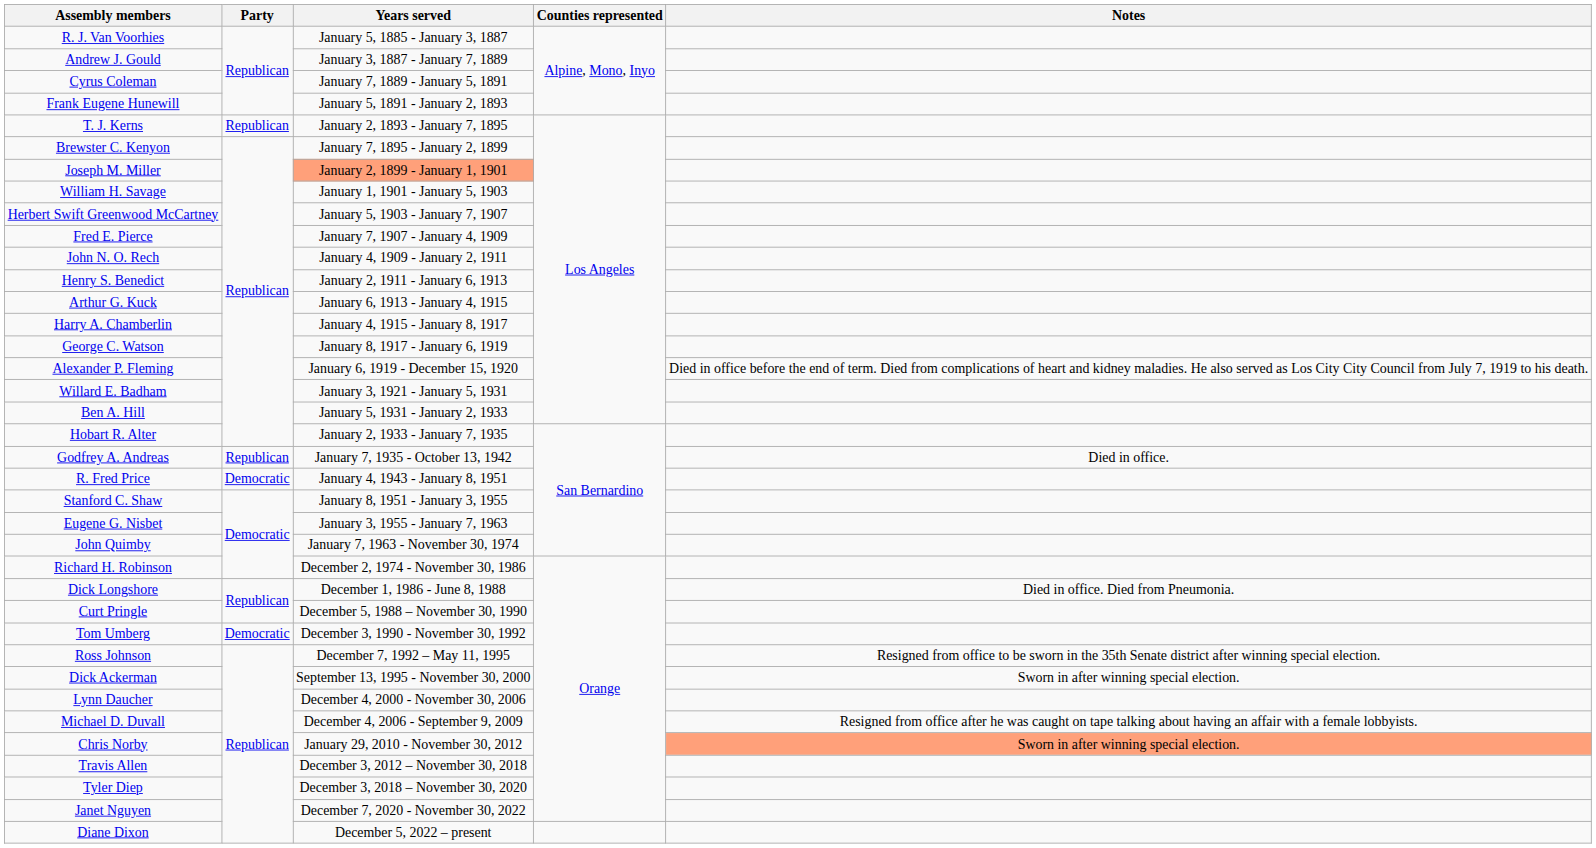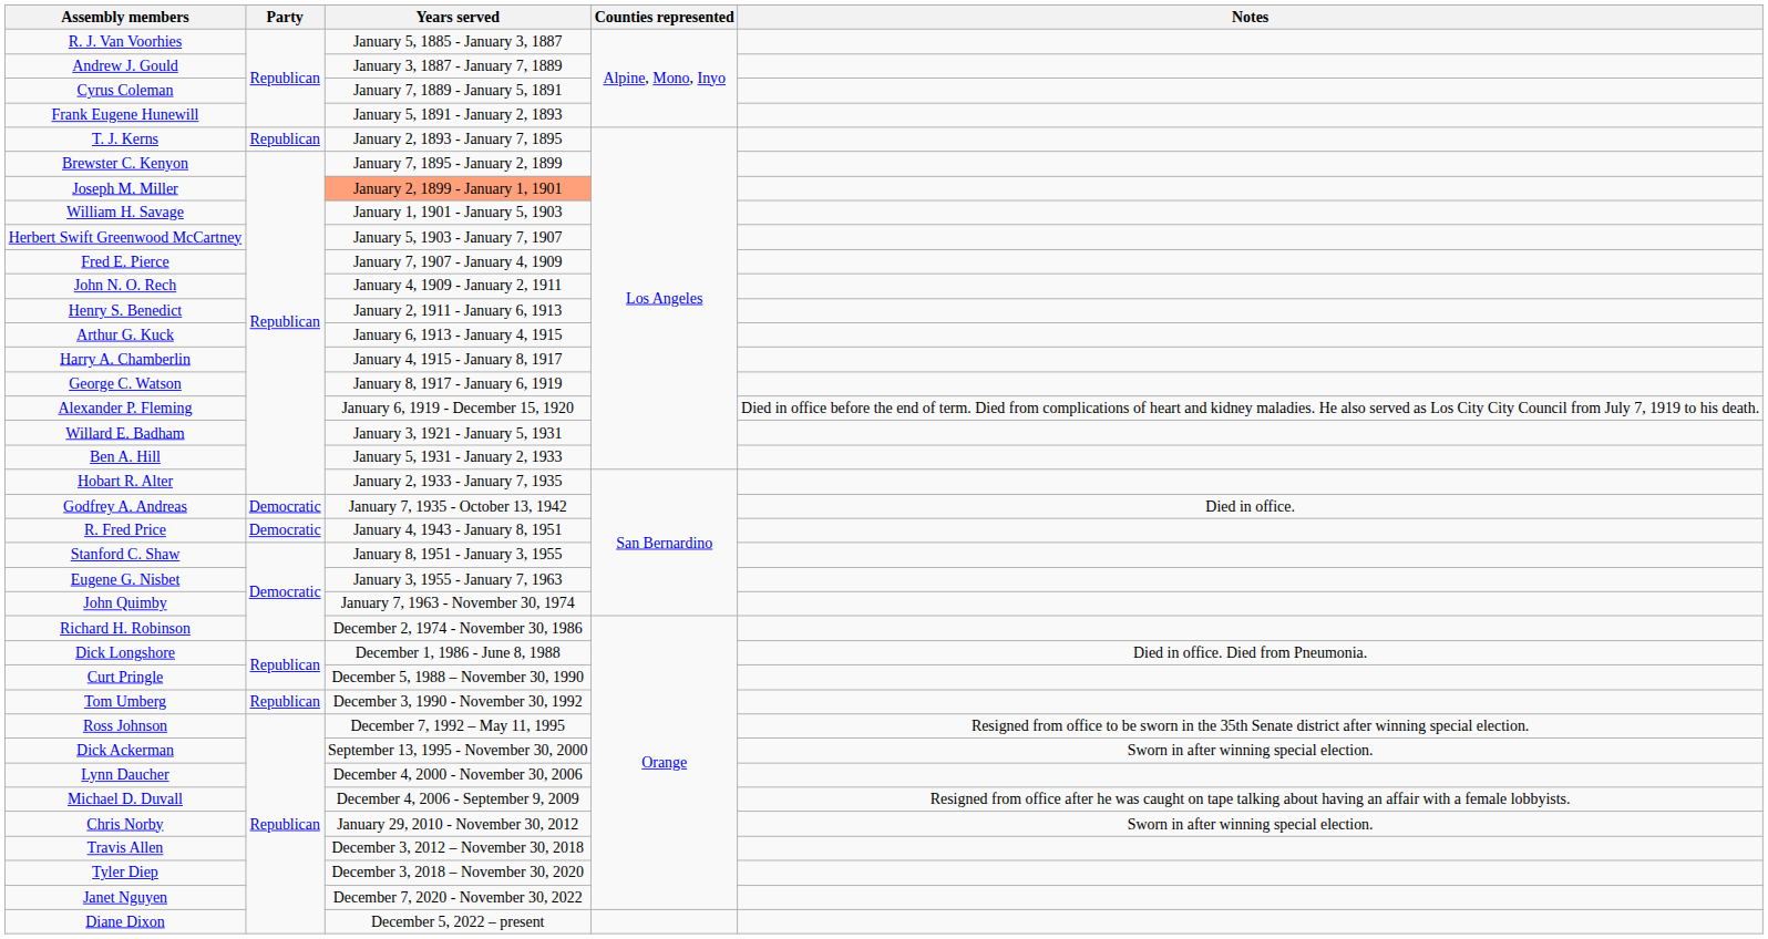 <table class=wikitable style="text-align:center">
 <tr>
 <th>Assembly members</th>
 <th>Party</th>
 <th>Years served</th>
 <th>Counties represented</th>
 <th>Notes</th>
 </tr>
 <tr>
 <td><a href='#'>R. J. Van Voorhies</a></td>
 <td rowspan=4 ><a href='#'>Republican</a></td>
 <td>January 5, 1885 - January 3, 1887</td>
 <td rowspan=4><a href='#'>Alpine</a>, <a href='#'>Mono</a>, <a href='#'>Inyo</a></td>
 <td></td>
 </tr>
 <tr>
 <td><a href='#'>Andrew J. Gould</a></td>
 <td>January 3, 1887 - January 7, 1889</td>
 <td></td>
 </tr>
 <tr>
 <td><a href='#'>Cyrus Coleman</a></td>
 <td>January 7, 1889 - January 5, 1891</td>
 <td></td>
 </tr>
 <tr>
 <td><a href='#'>Frank Eugene Hunewill</a></td>
 <td>January 5, 1891 - January 2, 1893</td>
 <td></td>
 </tr>
 <tr>
 <td><a href='#'>T. J. Kerns</a></td>
 <td><a href='#'>Republican</a></td>
 <td>January 2, 1893 - January 7, 1895</td>
 <td rowspan=14><a href='#'>Los Angeles</a></td>
 <td></td>
 </tr>
 <tr>
 <td><a href='#'>Brewster C. Kenyon</a></td>
 <td rowspan=14 ><a href='#'>Republican</a></td>
 <td>January 7, 1895 - January 2, 1899</td>
 <td></td>
 </tr>
 <tr>
 <td><a href='#'>Joseph M. Miller</a></td>
 <td style="background: lightsalmon;">January 2, 1899 - January 1, 1901</td>
 <td></td>
 </tr>
 <tr>
 <td><a href='#'>William H. Savage</a></td>
 <td>January 1, 1901 - January 5, 1903</td>
 <td></td>
 </tr>
 <tr>
 <td><a href='#'>Herbert Swift Greenwood McCartney</a></td>
 <td>January 5, 1903 - January 7, 1907</td>
 <td></td>
 </tr>
 <tr>
 <td><a href='#'>Fred E. Pierce</a></td>
 <td>January 7, 1907 - January 4, 1909</td>
 <td></td>
 </tr>
 <tr>
 <td><a href='#'>John N. O. Rech</a></td>
 <td>January 4, 1909 - January 2, 1911</td>
 <td></td>
 </tr>
 <tr>
 <td><a href='#'>Henry S. Benedict</a></td>
 <td>January 2, 1911 - January 6, 1913</td>
 <td></td>
 </tr>
 <tr>
 <td><a href='#'>Arthur G. Kuck</a></td>
 <td>January 6, 1913 - January 4, 1915</td>
 <td></td>
 </tr>
 <tr>
 <td><a href='#'>Harry A. Chamberlin</a></td>
 <td>January 4, 1915 - January 8, 1917</td>
 <td></td>
 </tr>
 <tr>
 <td><a href='#'>George C. Watson</a></td>
 <td>January 8, 1917 - January 6, 1919</td>
 <td></td>
 </tr>
 <tr>
 <td><a href='#'>Alexander P. Fleming</a></td>
 <td>January 6, 1919 - December 15, 1920</td>
 <td>Died in office before the end of term. Died from complications of heart and kidney maladies. He also served as Los City City Council from July 7, 1919 to his death.</td>
 </tr>
 <tr>
 <td><a href='#'>Willard E. Badham</a></td>
 <td>January 3, 1921 - January 5, 1931</td>
 <td></td>
 </tr>
 <tr>
 <td><a href='#'>Ben A. Hill</a></td>
 <td>January 5, 1931 - January 2, 1933</td>
 <td></td>
 </tr>
 <tr>
 <td><a href='#'>Hobart R. Alter</a></td>
 <td>January 2, 1933 - January 7, 1935</td>
 <td rowspan=6><a href='#'>San Bernardino</a></td>
 <td></td>
 </tr>
 <tr>
 <td><a href='#'>Godfrey A. Andreas</a></td>
-<td><a href='#'>Republican</a></td>
+<td><a href='#'>Democratic</a></td>
 <td>January 7, 1935 - October 13, 1942</td>
 <td>Died in office.</td>
 </tr>
 <tr>
 <td><a href='#'>R. Fred Price</a></td>
 <td><a href='#'>Democratic</a></td>
 <td>January 4, 1943 - January 8, 1951</td>
 <td></td>
 </tr>
 <tr>
 <td><a href='#'>Stanford C. Shaw</a></td>
 <td rowspan=4 ><a href='#'>Democratic</a></td>
 <td>January 8, 1951 - January 3, 1955</td>
 <td></td>
 </tr>
 <tr>
 <td><a href='#'>Eugene G. Nisbet</a></td>
 <td>January 3, 1955 - January 7, 1963</td>
 <td></td>
 </tr>
 <tr>
 <td><a href='#'>John Quimby</a></td>
 <td>January 7, 1963 - November 30, 1974</td>
 <td></td>
 </tr>
 <tr>
 <td><a href='#'>Richard H. Robinson</a></td>
 <td>December 2, 1974 - November 30, 1986</td>
 <td rowspan=12><a href='#'>Orange</a></td>
 <td></td>
 </tr>
 <tr>
 <td><a href='#'>Dick Longshore</a></td>
 <td rowspan=2 ><a href='#'>Republican</a></td>
 <td>December 1, 1986 - June 8, 1988</td>
 <td>Died in office. Died from Pneumonia.</td>
 </tr>
 <tr>
 <td><a href='#'>Curt Pringle</a></td>
 <td>December 5, 1988 – November 30, 1990</td>
 <td></td>
 </tr>
 <tr>
 <td><a href='#'>Tom Umberg</a></td>
-<td><a href='#'>Democratic</a></td>
+<td><a href='#'>Republican</a></td>
 <td>December 3, 1990 - November 30, 1992</td>
 <td></td>
 </tr>
 <tr>
 <td><a href='#'>Ross Johnson</a></td>
 <td rowspan=9 ><a href='#'>Republican</a></td>
 <td>December 7, 1992 – May 11, 1995</td>
 <td>Resigned from office to be sworn in the 35th Senate district after winning special election.</td>
 </tr>
 <tr>
 <td><a href='#'>Dick Ackerman</a></td>
 <td>September 13, 1995 - November 30, 2000</td>
 <td>Sworn in after winning special election.</td>
 </tr>
 <tr>
 <td><a href='#'>Lynn Daucher</a></td>
 <td>December 4, 2000 - November 30, 2006</td>
 <td></td>
 </tr>
 <tr>
 <td><a href='#'>Michael D. Duvall</a></td>
 <td>December 4, 2006 - September 9, 2009</td>
 <td>Resigned from office after he was caught on tape talking about having an affair with a female lobbyists.</td>
 </tr>
 <tr>
 <td><a href='#'>Chris Norby</a></td>
 <td>January 29, 2010 - November 30, 2012</td>
-<td style="background: lightsalmon;">Sworn in after winning special election.</td>
+<td>Sworn in after winning special election.</td>
 </tr>
 <tr>
 <td><a href='#'>Travis Allen</a></td>
 <td>December 3, 2012 – November 30, 2018</td>
 <td></td>
 </tr>
 <tr>
 <td><a href='#'>Tyler Diep</a></td>
 <td>December 3, 2018 – November 30, 2020</td>
 <td></td>
 </tr>
 <tr>
 <td><a href='#'>Janet Nguyen</a></td>
 <td>December 7, 2020 - November 30, 2022</td>
 <td></td>
 </tr>
 <tr>
 <td><a href='#'>Diane Dixon</a></td>
 <td>December 5, 2022 – present</td>
 <td></td>
 </tr>
 </table>
